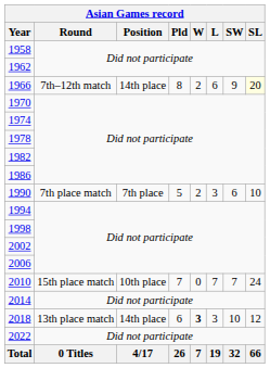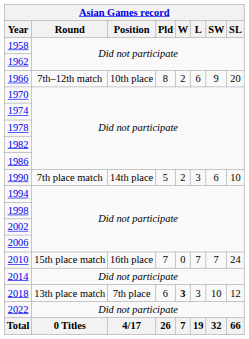 <table class="wikitable" style="text-align: center;">
 <tr>
 <th colspan=8><a href='#'>Asian Games record</a></th>
 </tr>
 <tr>
 <th>Year</th>
 <th>Round</th>
 <th>Position</th>
 <th>Pld</th>
 <th>W</th>
 <th>L</th>
 <th>SW</th>
 <th>SL</th>
 </tr>
 <tr>
 <td> <a href='#'>1958</a></td>
 <td colspan=7 rowspan=2><em>Did not participate</em></td>
 </tr>
 <tr>
 <td> <a href='#'>1962</a></td>
 </tr>
 <tr>
 <td> <a href='#'>1966</a></td>
 <td>7th–12th match</td>
-<td>14th place</td>
+<td>10th place</td>
 <td>8</td>
 <td>2</td>
 <td>6</td>
 <td>9</td>
-<td style="background: lightyellow;">20</td>
+<td>20</td>
 </tr>
 <tr>
 <td> <a href='#'>1970</a></td>
 <td colspan=7 rowspan=5><em>Did not participate</em></td>
 </tr>
 <tr>
 <td> <a href='#'>1974</a></td>
 </tr>
 <tr>
 <td> <a href='#'>1978</a></td>
 </tr>
 <tr>
 <td> <a href='#'>1982</a></td>
 </tr>
 <tr>
 <td> <a href='#'>1986</a></td>
 </tr>
 <tr>
 <td> <a href='#'>1990</a></td>
 <td>7th place match</td>
-<td>7th place</td>
+<td>14th place</td>
 <td>5</td>
 <td>2</td>
 <td>3</td>
 <td>6</td>
 <td>10</td>
 </tr>
 <tr>
 <td> <a href='#'>1994</a></td>
 <td colspan=7 rowspan=4><em>Did not participate</em></td>
 </tr>
 <tr>
 <td> <a href='#'>1998</a></td>
 </tr>
 <tr>
 <td> <a href='#'>2002</a></td>
 </tr>
 <tr>
 <td> <a href='#'>2006</a></td>
 </tr>
 <tr>
 <td> <a href='#'>2010</a></td>
 <td>15th place match</td>
-<td>10th place</td>
+<td>16th place</td>
 <td>7</td>
 <td>0</td>
 <td>7</td>
 <td>7</td>
 <td>24</td>
 </tr>
 <tr>
 <td> <a href='#'>2014</a></td>
 <td colspan=7 rowspan=1><em>Did not participate</em></td>
 </tr>
 <tr>
 <td> <a href='#'>2018</a></td>
 <td>13th place match</td>
-<td>14th place</td>
+<td>7th place</td>
 <td>6</td>
 <td><strong>3</strong></td>
 <td>3</td>
 <td>10</td>
 <td>12</td>
 </tr>
 <tr>
 <td> <a href='#'>2022</a></td>
 <td colspan=7 rowspan=1><em>Did not participate</em></td>
 </tr>
 <tr>
 <th>Total</th>
 <th>0 Titles</th>
 <th>4/17</th>
 <th>26</th>
 <th>7</th>
 <th>19</th>
 <th>32</th>
 <th>66</th>
 </tr>
 </table>
